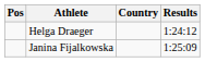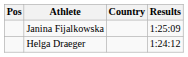 <table class="wikitable">
 <tr>
 <th>Pos</th>
 <th>Athlete</th>
 <th>Country</th>
 <th>Results</th>
 </tr>
 <tr>
 <td align="center"></td>
+<td>Janina Fijalkowska</td>
+<td></td>
+<td>1:25:09</td>
+</tr>
+<tr>
+<td align="center"></td>
 <td>Helga Draeger</td>
 <td></td>
 <td>1:24:12</td>
 </tr>
-<tr>
-<td align="center"></td>
-<td>Janina Fijalkowska</td>
-<td></td>
-<td>1:25:09</td>
-</tr>
 </table>
